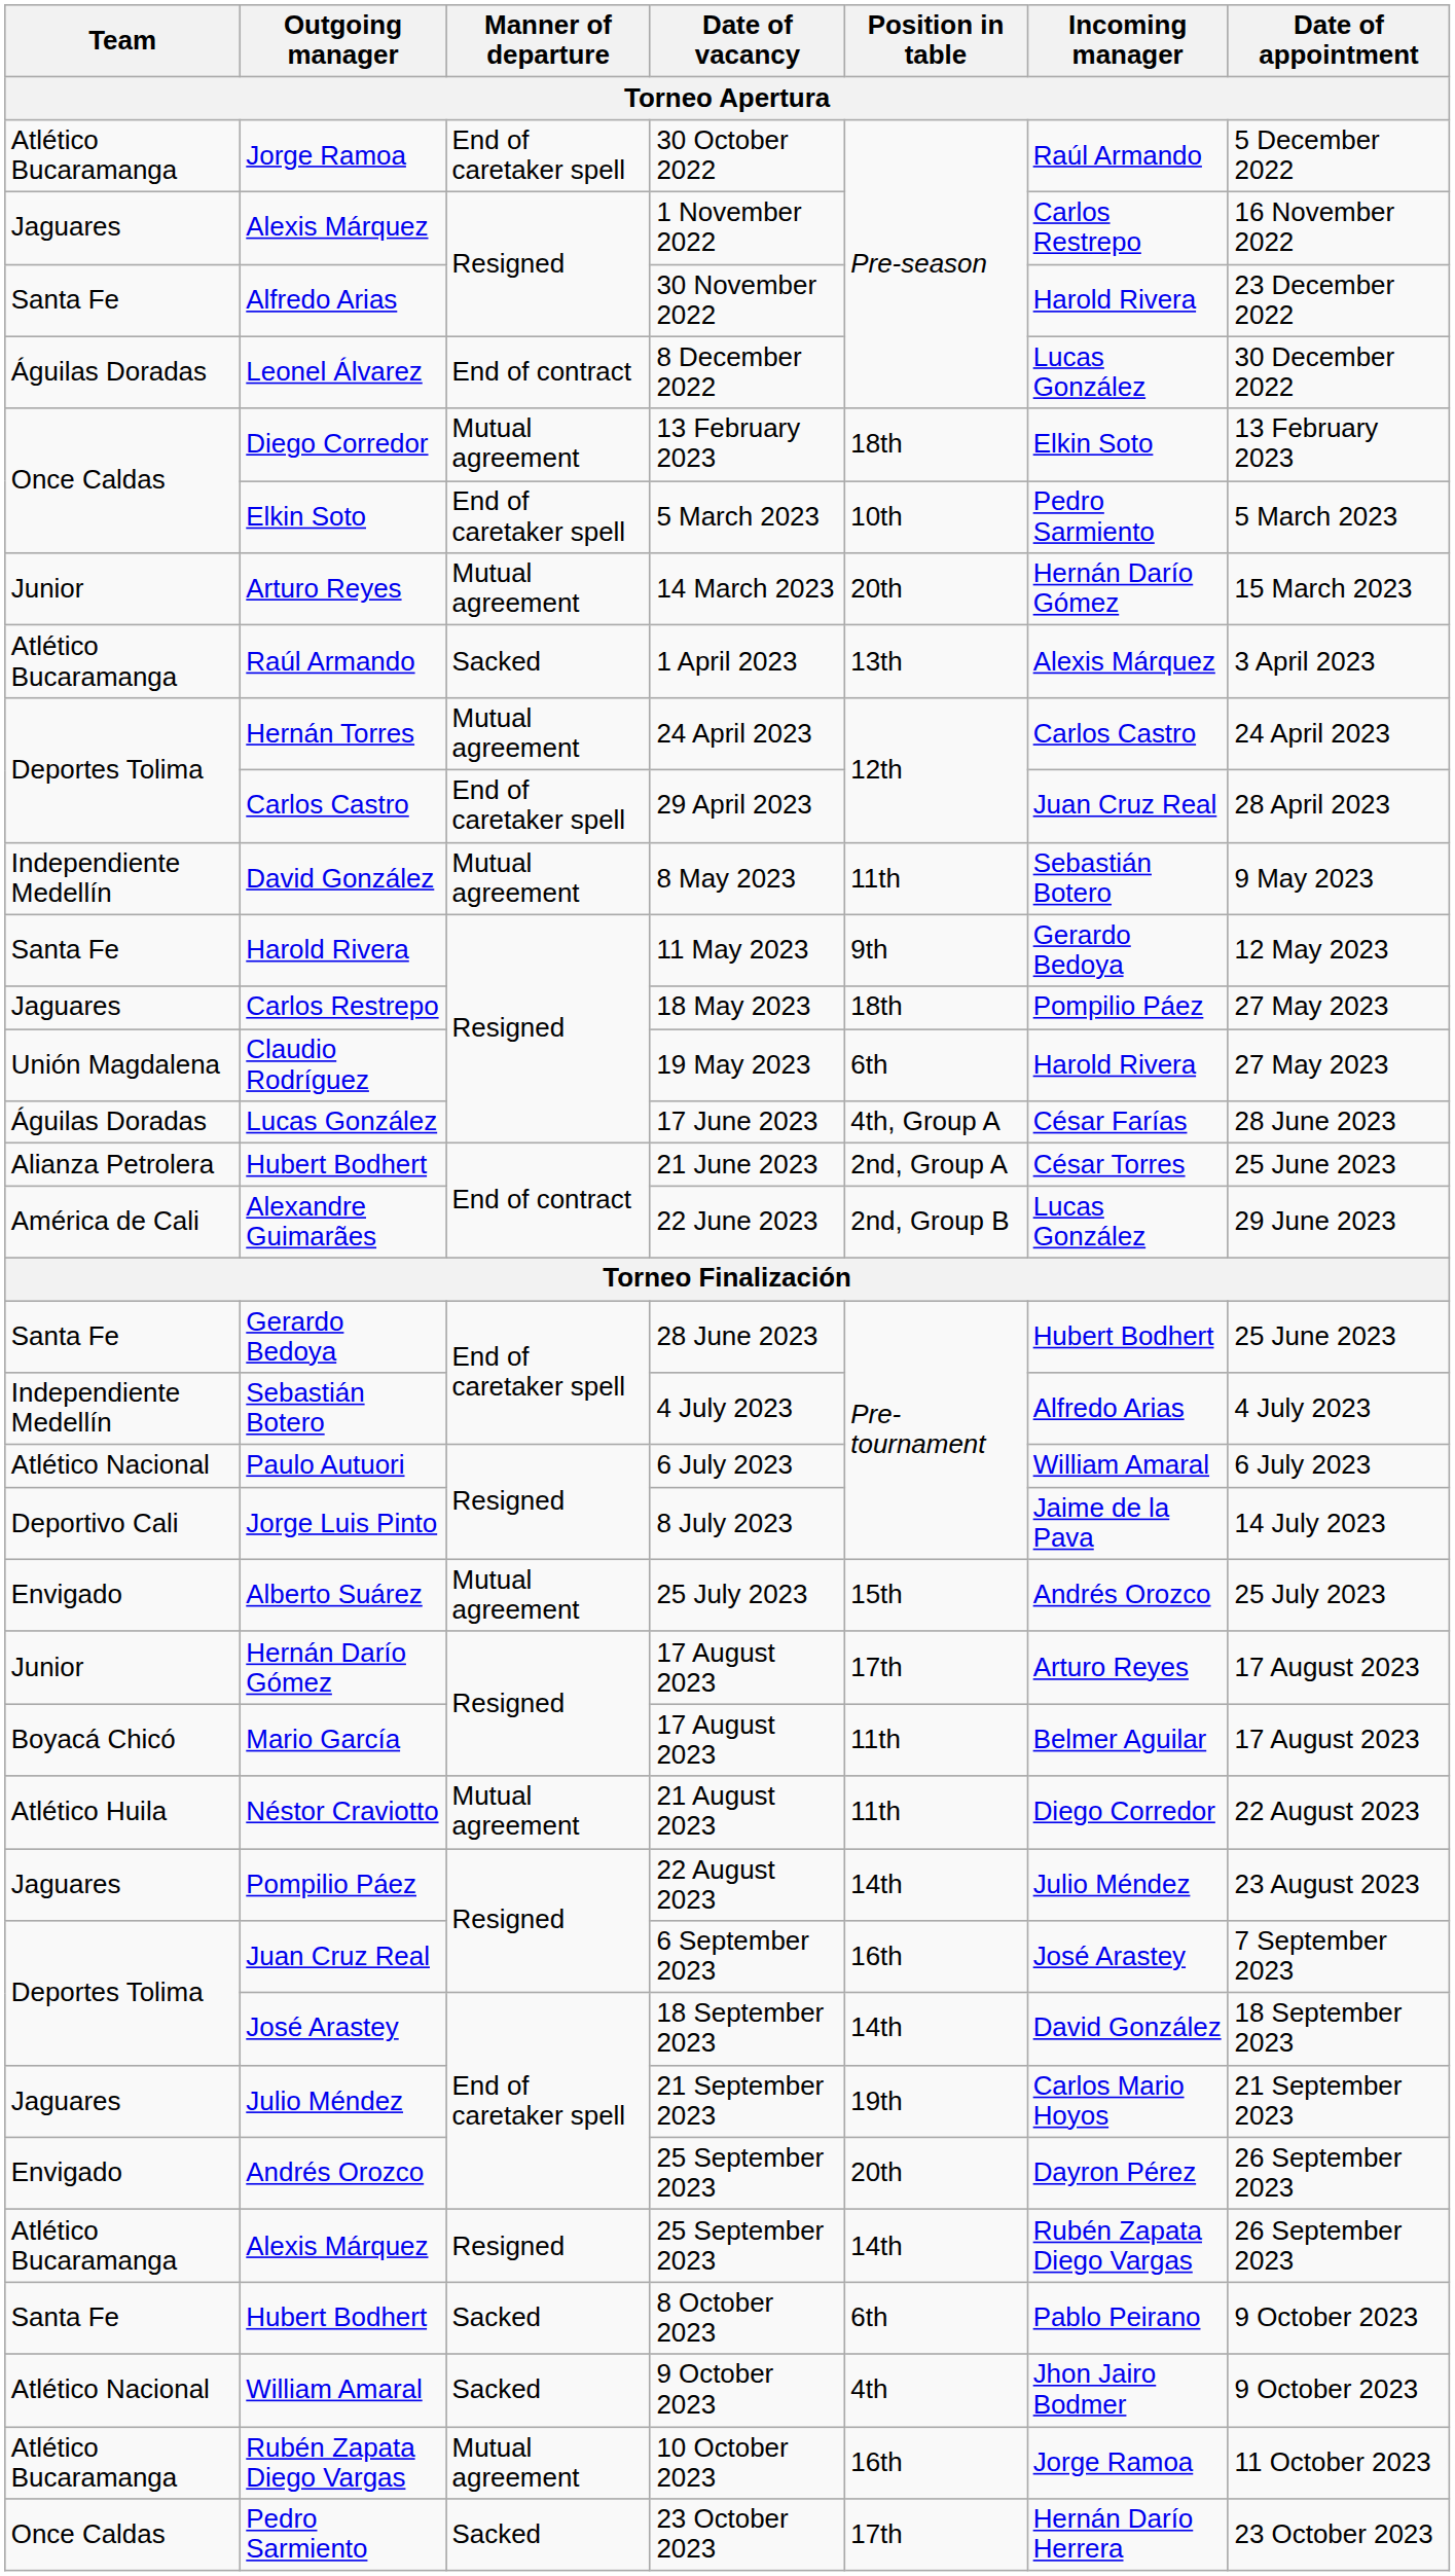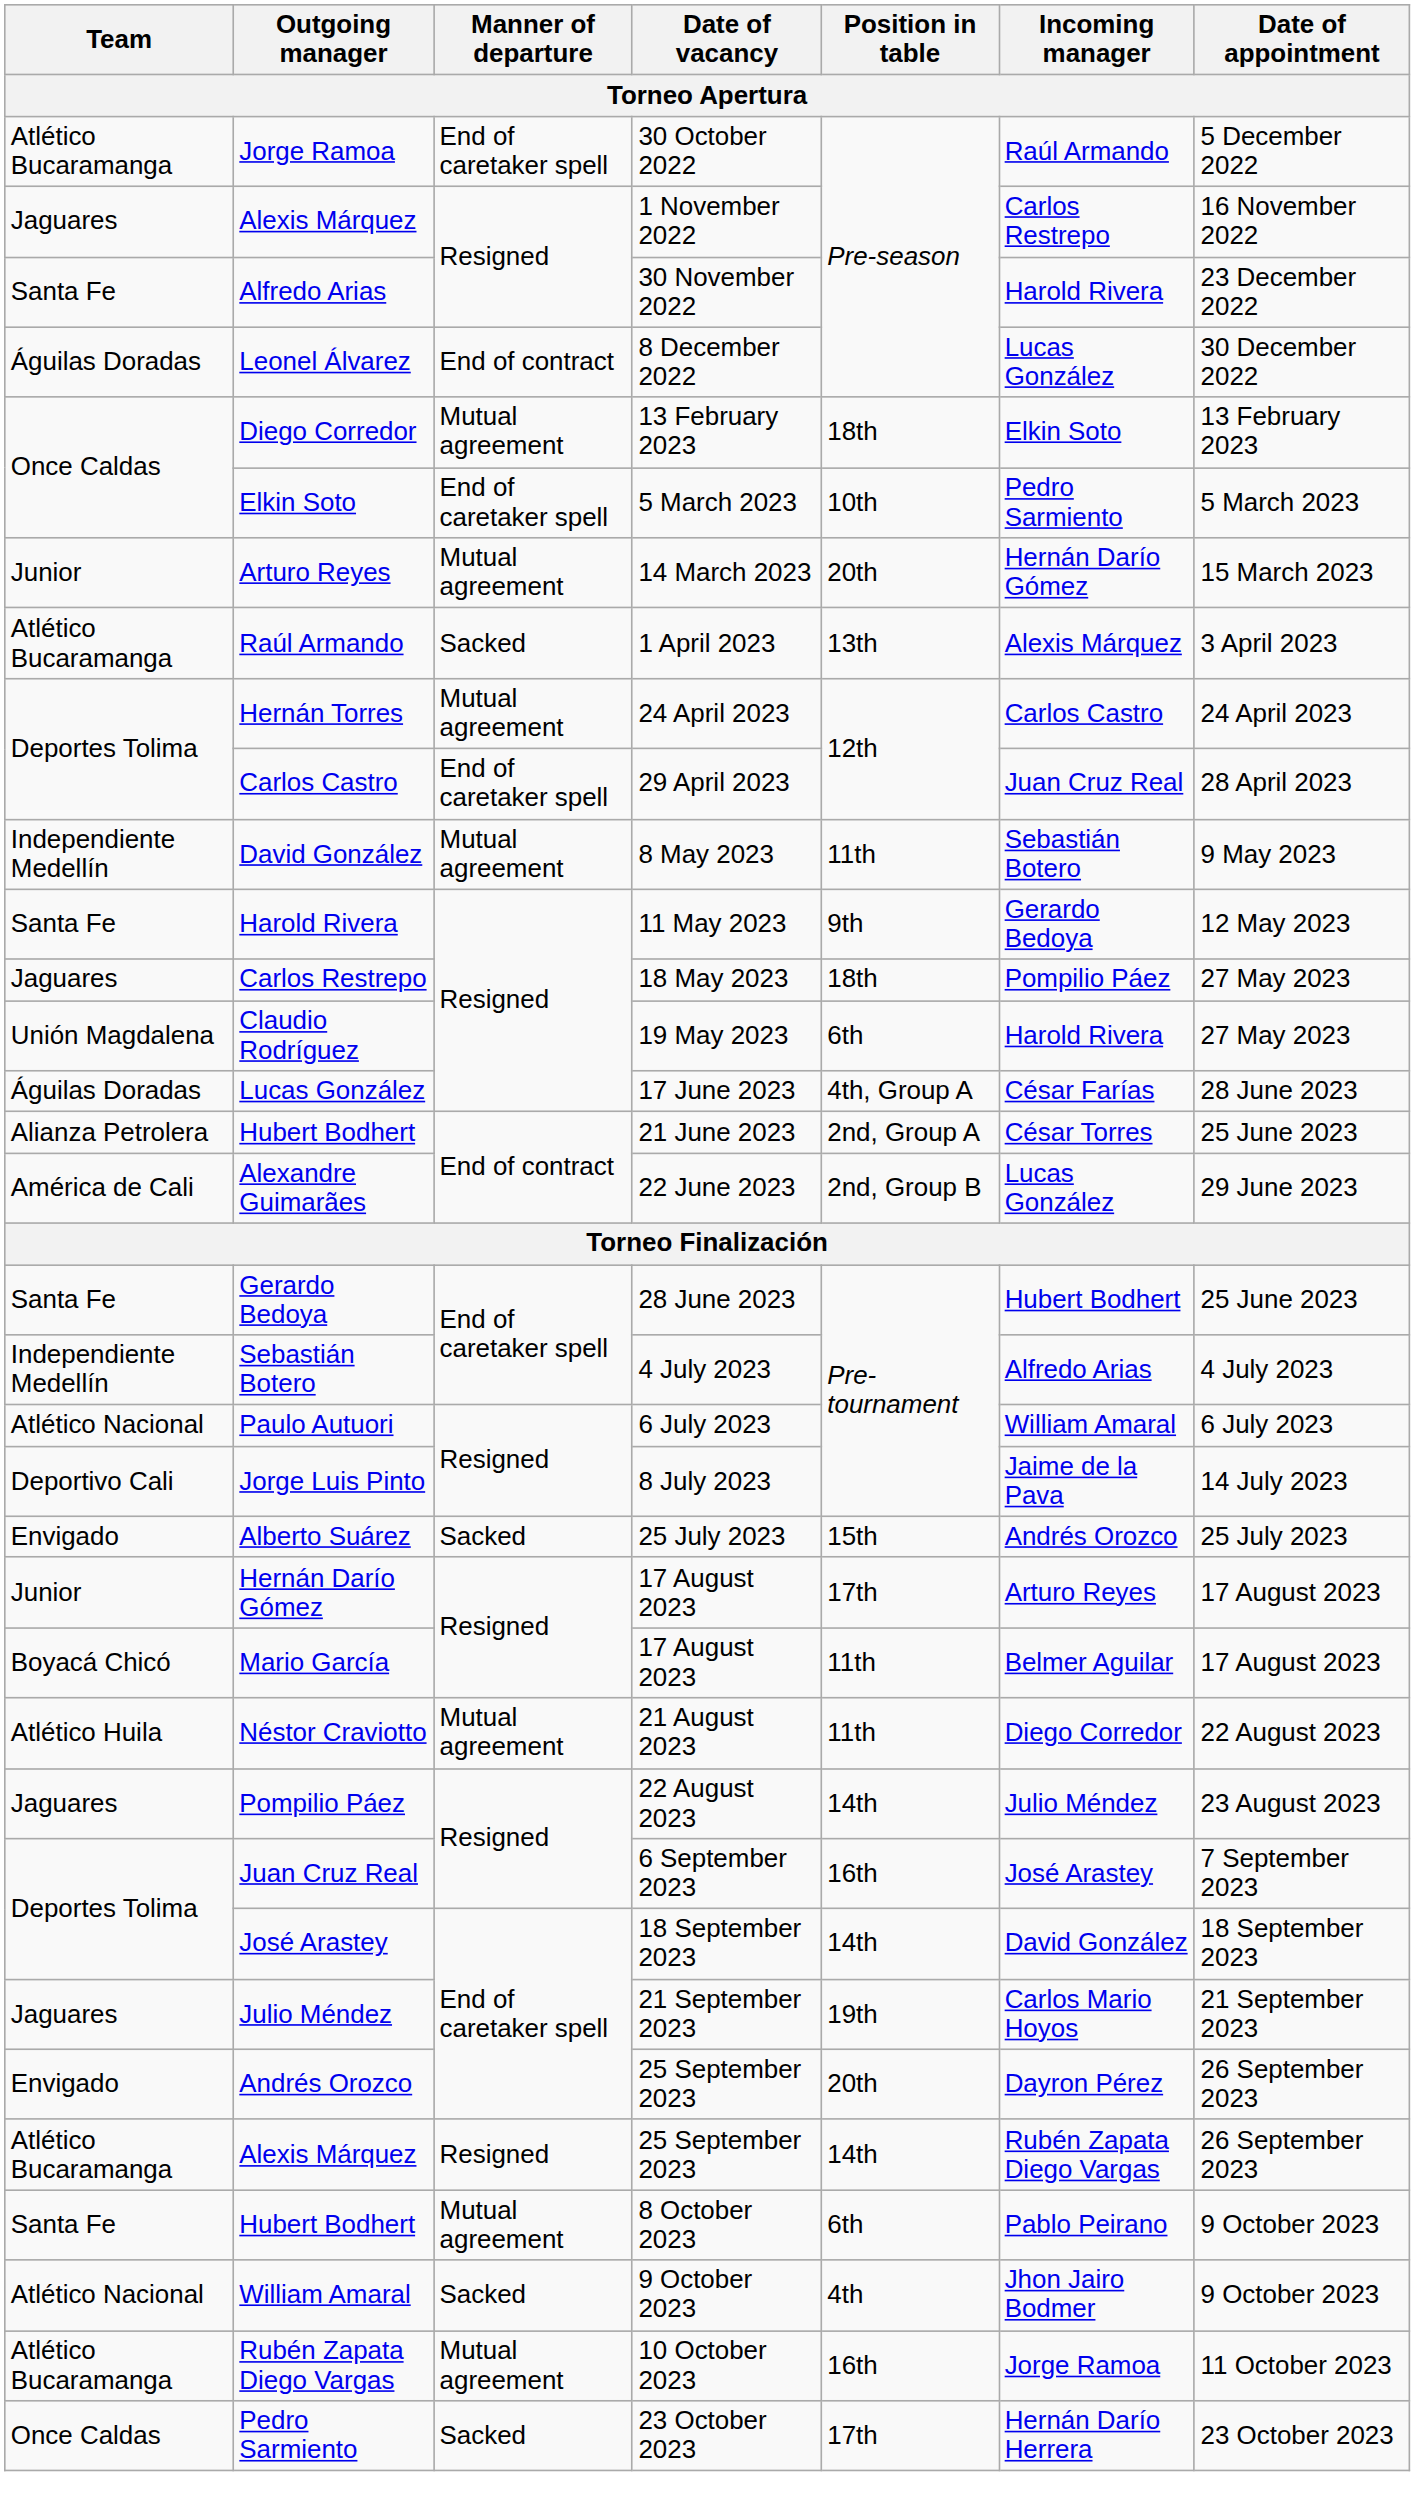 <table class="wikitable sortable">
 <tr>
 <th>Team</th>
 <th>Outgoing manager</th>
 <th>Manner of departure</th>
 <th>Date of vacancy</th>
 <th>Position in table</th>
 <th>Incoming manager</th>
 <th>Date of appointment</th>
 </tr>
 <tr>
 <th colspan=7>Torneo Apertura</th>
 </tr>
 <tr>
 <td>Atlético Bucaramanga</td>
 <td> <a href='#'>Jorge Ramoa</a></td>
 <td>End of caretaker spell</td>
 <td>30 October 2022</td>
 <td rowspan=4><em>Pre-season</em></td>
 <td> <a href='#'>Raúl Armando</a></td>
 <td>5 December 2022</td>
 </tr>
 <tr>
 <td>Jaguares</td>
 <td> <a href='#'>Alexis Márquez</a></td>
 <td rowspan=2>Resigned</td>
 <td>1 November 2022</td>
 <td> <a href='#'>Carlos Restrepo</a></td>
 <td>16 November 2022</td>
 </tr>
 <tr>
 <td>Santa Fe</td>
 <td> <a href='#'>Alfredo Arias</a></td>
 <td>30 November 2022</td>
 <td> <a href='#'>Harold Rivera</a></td>
 <td>23 December 2022</td>
 </tr>
 <tr>
 <td>Águilas Doradas</td>
 <td> <a href='#'>Leonel Álvarez</a></td>
 <td>End of contract</td>
 <td>8 December 2022</td>
 <td> <a href='#'>Lucas González</a></td>
 <td>30 December 2022</td>
 </tr>
 <tr>
 <td rowspan=2>Once Caldas</td>
 <td> <a href='#'>Diego Corredor</a></td>
 <td>Mutual agreement</td>
 <td>13 February 2023</td>
 <td>18th</td>
 <td> <a href='#'>Elkin Soto</a></td>
 <td>13 February 2023</td>
 </tr>
 <tr>
 <td> <a href='#'>Elkin Soto</a></td>
 <td>End of caretaker spell</td>
 <td>5 March 2023</td>
 <td>10th</td>
 <td> <a href='#'>Pedro Sarmiento</a></td>
 <td>5 March 2023</td>
 </tr>
 <tr>
 <td>Junior</td>
 <td> <a href='#'>Arturo Reyes</a></td>
 <td>Mutual agreement</td>
 <td>14 March 2023</td>
 <td>20th</td>
 <td> <a href='#'>Hernán Darío Gómez</a></td>
 <td>15 March 2023</td>
 </tr>
 <tr>
 <td>Atlético Bucaramanga</td>
 <td> <a href='#'>Raúl Armando</a></td>
 <td>Sacked</td>
 <td>1 April 2023</td>
 <td>13th</td>
 <td> <a href='#'>Alexis Márquez</a></td>
 <td>3 April 2023</td>
 </tr>
 <tr>
 <td rowspan=2>Deportes Tolima</td>
 <td> <a href='#'>Hernán Torres</a></td>
 <td>Mutual agreement</td>
 <td>24 April 2023</td>
 <td rowspan=2>12th</td>
 <td> <a href='#'>Carlos Castro</a></td>
 <td>24 April 2023</td>
 </tr>
 <tr>
 <td> <a href='#'>Carlos Castro</a></td>
 <td>End of caretaker spell</td>
 <td>29 April 2023</td>
 <td> <a href='#'>Juan Cruz Real</a></td>
 <td>28 April 2023</td>
 </tr>
 <tr>
 <td>Independiente Medellín</td>
 <td> <a href='#'>David González</a></td>
 <td>Mutual agreement</td>
 <td>8 May 2023</td>
 <td>11th</td>
 <td> <a href='#'>Sebastián Botero</a></td>
 <td>9 May 2023</td>
 </tr>
 <tr>
 <td>Santa Fe</td>
 <td> <a href='#'>Harold Rivera</a></td>
 <td rowspan=4>Resigned</td>
 <td>11 May 2023</td>
 <td>9th</td>
 <td> <a href='#'>Gerardo Bedoya</a></td>
 <td>12 May 2023</td>
 </tr>
 <tr>
 <td>Jaguares</td>
 <td> <a href='#'>Carlos Restrepo</a></td>
 <td>18 May 2023</td>
 <td>18th</td>
 <td> <a href='#'>Pompilio Páez</a></td>
 <td>27 May 2023</td>
 </tr>
 <tr>
 <td>Unión Magdalena</td>
 <td> <a href='#'>Claudio Rodríguez</a></td>
 <td>19 May 2023</td>
 <td>6th</td>
 <td> <a href='#'>Harold Rivera</a></td>
 <td>27 May 2023</td>
 </tr>
 <tr>
 <td>Águilas Doradas</td>
 <td> <a href='#'>Lucas González</a></td>
 <td>17 June 2023</td>
 <td>4th, Group A</td>
 <td> <a href='#'>César Farías</a></td>
 <td>28 June 2023</td>
 </tr>
 <tr>
 <td>Alianza Petrolera</td>
 <td> <a href='#'>Hubert Bodhert</a></td>
 <td rowspan=2>End of contract</td>
 <td>21 June 2023</td>
 <td>2nd, Group A</td>
 <td> <a href='#'>César Torres</a></td>
 <td>25 June 2023</td>
 </tr>
 <tr>
 <td>América de Cali</td>
 <td> <a href='#'>Alexandre Guimarães</a></td>
 <td>22 June 2023</td>
 <td>2nd, Group B</td>
 <td> <a href='#'>Lucas González</a></td>
 <td>29 June 2023</td>
 </tr>
 <tr>
 <th colspan=7>Torneo Finalización</th>
 </tr>
 <tr>
 <td>Santa Fe</td>
 <td> <a href='#'>Gerardo Bedoya</a></td>
 <td rowspan=2>End of caretaker spell</td>
 <td>28 June 2023</td>
 <td rowspan=4><em>Pre-tournament</em></td>
 <td> <a href='#'>Hubert Bodhert</a></td>
 <td>25 June 2023</td>
 </tr>
 <tr>
 <td>Independiente Medellín</td>
 <td> <a href='#'>Sebastián Botero</a></td>
 <td>4 July 2023</td>
 <td> <a href='#'>Alfredo Arias</a></td>
 <td>4 July 2023</td>
 </tr>
 <tr>
 <td>Atlético Nacional</td>
 <td> <a href='#'>Paulo Autuori</a></td>
 <td rowspan=2>Resigned</td>
 <td>6 July 2023</td>
 <td> <a href='#'>William Amaral</a></td>
 <td>6 July 2023</td>
 </tr>
 <tr>
 <td>Deportivo Cali</td>
 <td> <a href='#'>Jorge Luis Pinto</a></td>
 <td>8 July 2023</td>
 <td> <a href='#'>Jaime de la Pava</a></td>
 <td>14 July 2023</td>
 </tr>
 <tr>
 <td>Envigado</td>
 <td> <a href='#'>Alberto Suárez</a></td>
-<td>Mutual agreement</td>
+<td>Sacked</td>
 <td>25 July 2023</td>
 <td>15th</td>
 <td> <a href='#'>Andrés Orozco</a></td>
 <td>25 July 2023</td>
 </tr>
 <tr>
 <td>Junior</td>
 <td> <a href='#'>Hernán Darío Gómez</a></td>
 <td rowspan=2>Resigned</td>
 <td>17 August 2023</td>
 <td>17th</td>
 <td> <a href='#'>Arturo Reyes</a></td>
 <td>17 August 2023</td>
 </tr>
 <tr>
 <td>Boyacá Chicó</td>
 <td> <a href='#'>Mario García</a></td>
 <td>17 August 2023</td>
 <td>11th</td>
 <td> <a href='#'>Belmer Aguilar</a></td>
 <td>17 August 2023</td>
 </tr>
 <tr>
 <td>Atlético Huila</td>
 <td> <a href='#'>Néstor Craviotto</a></td>
 <td>Mutual agreement</td>
 <td>21 August 2023</td>
 <td>11th</td>
 <td> <a href='#'>Diego Corredor</a></td>
 <td>22 August 2023</td>
 </tr>
 <tr>
 <td>Jaguares</td>
 <td> <a href='#'>Pompilio Páez</a></td>
 <td rowspan=2>Resigned</td>
 <td>22 August 2023</td>
 <td>14th</td>
 <td> <a href='#'>Julio Méndez</a></td>
 <td>23 August 2023</td>
 </tr>
 <tr>
 <td rowspan=2>Deportes Tolima</td>
 <td> <a href='#'>Juan Cruz Real</a></td>
 <td>6 September 2023</td>
 <td>16th</td>
 <td> <a href='#'>José Arastey</a></td>
 <td>7 September 2023</td>
 </tr>
 <tr>
 <td> <a href='#'>José Arastey</a></td>
 <td rowspan=3>End of caretaker spell</td>
 <td>18 September 2023</td>
 <td>14th</td>
 <td> <a href='#'>David González</a></td>
 <td>18 September 2023</td>
 </tr>
 <tr>
 <td>Jaguares</td>
 <td> <a href='#'>Julio Méndez</a></td>
 <td>21 September 2023</td>
 <td>19th</td>
 <td> <a href='#'>Carlos Mario Hoyos</a></td>
 <td>21 September 2023</td>
 </tr>
 <tr>
 <td>Envigado</td>
 <td> <a href='#'>Andrés Orozco</a></td>
 <td>25 September 2023</td>
 <td>20th</td>
 <td> <a href='#'>Dayron Pérez</a></td>
 <td>26 September 2023</td>
 </tr>
 <tr>
 <td>Atlético Bucaramanga</td>
 <td> <a href='#'>Alexis Márquez</a></td>
 <td>Resigned</td>
 <td>25 September 2023</td>
 <td>14th</td>
 <td> <a href='#'>Rubén Zapata</a><br> <a href='#'>Diego Vargas</a></td>
 <td>26 September 2023</td>
 </tr>
 <tr>
 <td>Santa Fe</td>
 <td> <a href='#'>Hubert Bodhert</a></td>
-<td>Sacked</td>
+<td>Mutual agreement</td>
 <td>8 October 2023</td>
 <td>6th</td>
 <td> <a href='#'>Pablo Peirano</a></td>
 <td>9 October 2023</td>
 </tr>
 <tr>
 <td>Atlético Nacional</td>
 <td> <a href='#'>William Amaral</a></td>
 <td>Sacked</td>
 <td>9 October 2023</td>
 <td>4th</td>
 <td> <a href='#'>Jhon Jairo Bodmer</a></td>
 <td>9 October 2023</td>
 </tr>
 <tr>
 <td>Atlético Bucaramanga</td>
 <td> <a href='#'>Rubén Zapata</a><br> <a href='#'>Diego Vargas</a></td>
 <td>Mutual agreement</td>
 <td>10 October 2023</td>
 <td>16th</td>
 <td> <a href='#'>Jorge Ramoa</a></td>
 <td>11 October 2023</td>
 </tr>
 <tr>
 <td>Once Caldas</td>
 <td> <a href='#'>Pedro Sarmiento</a></td>
 <td>Sacked</td>
 <td>23 October 2023</td>
 <td>17th</td>
 <td> <a href='#'>Hernán Darío Herrera</a></td>
 <td>23 October 2023</td>
 </tr>
 </table>
